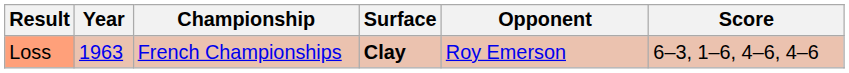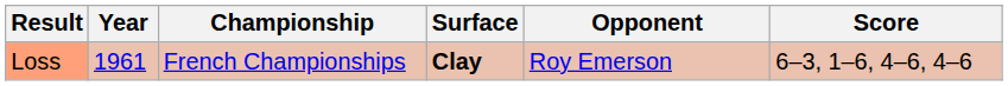 <table class="sortable wikitable">
 <tr>
 <th style="width:40px">Result</th>
 <th style="width:40px">Year</th>
 <th style="width:175px">Championship</th>
 <th style="width:50px">Surface</th>
 <th style="width:160px">Opponent</th>
 <th style="width:150px" class="unsortable">Score</th>
 </tr>
 <tr style="background:#ebc2af;">
 <td style="background:#ffa07a;">Loss</td>
-<td><a href='#'>1963</a></td>
+<td><a href='#'>1961</a></td>
 <td><a href='#'>French Championships</a></td>
 <td><strong>Clay</strong></td>
 <td> <a href='#'>Roy Emerson</a></td>
 <td>6–3, 1–6, 4–6, 4–6</td>
 </tr>
 </table>
